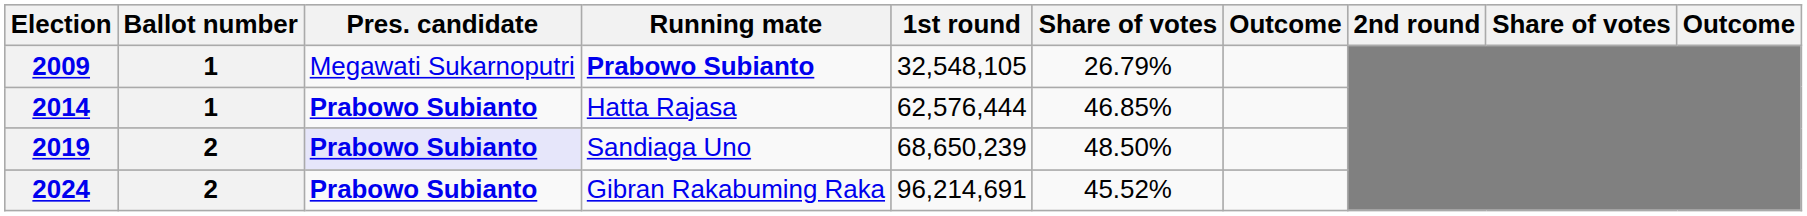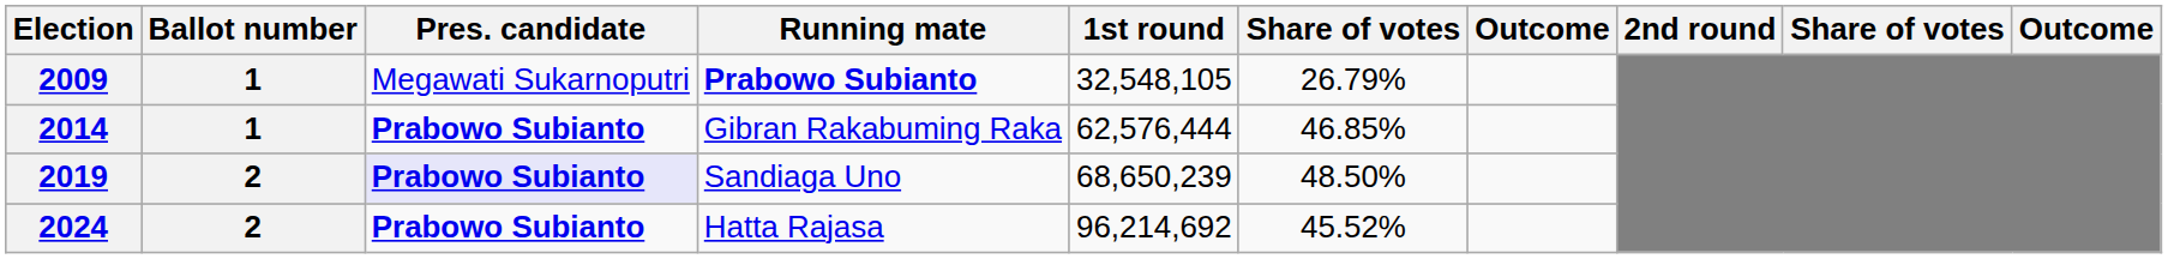 <table class="wikitable">
 <tr>
 <th>Election</th>
 <th>Ballot number</th>
 <th>Pres. candidate</th>
 <th>Running mate</th>
 <th>1st round<br></th>
 <th>Share of votes</th>
 <th>Outcome</th>
 <th>2nd round<br></th>
 <th>Share of votes</th>
 <th>Outcome</th>
 </tr>
 <tr>
 <th><a href='#'>2009</a></th>
 <th>1</th>
 <td><a href='#'>Megawati Sukarnoputri</a></td>
 <td><strong><a href='#'>Prabowo Subianto</a></strong></td>
 <td>32,548,105</td>
 <td align=center>26.79%</td>
 <td></td>
 <td rowspan=4 colspan="3" bgcolor="grey"></td>
 </tr>
 <tr>
 <th><a href='#'>2014</a></th>
 <th>1</th>
 <td><strong><a href='#'>Prabowo Subianto</a></strong></td>
-<td><a href='#'>Hatta Rajasa</a></td>
+<td><a href='#'>Gibran Rakabuming Raka</a></td>
 <td>62,576,444</td>
 <td align=center>46.85%</td>
 <td></td>
 </tr>
 <tr>
 <th><a href='#'>2019</a></th>
 <th>2</th>
 <td style="background: lavender;"><strong><a href='#'>Prabowo Subianto</a></strong></td>
 <td><a href='#'>Sandiaga Uno</a></td>
 <td>68,650,239</td>
 <td align=center>48.50%</td>
 <td></td>
 </tr>
 <tr>
 <th><a href='#'>2024</a></th>
 <th>2</th>
 <td><strong><a href='#'>Prabowo Subianto</a></strong></td>
-<td><a href='#'>Gibran Rakabuming Raka</a></td>
-<td>96,214,691</td>
+<td><a href='#'>Hatta Rajasa</a></td>
+<td>96,214,692</td>
 <td align=center>45.52%</td>
 <td></td>
 </tr>
 </table>
